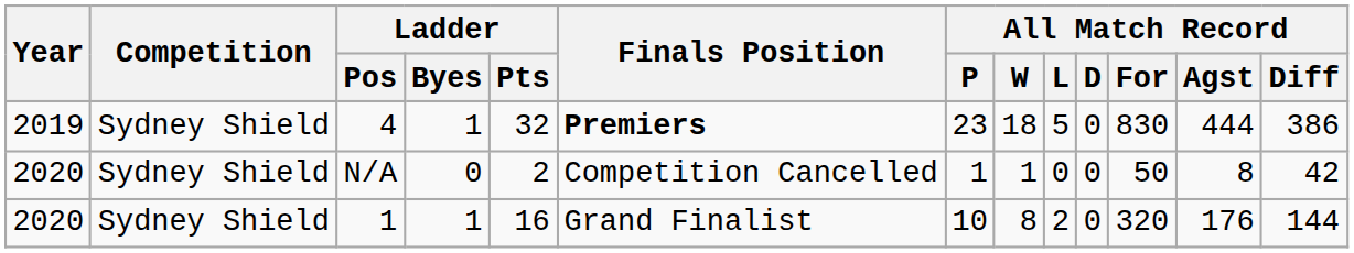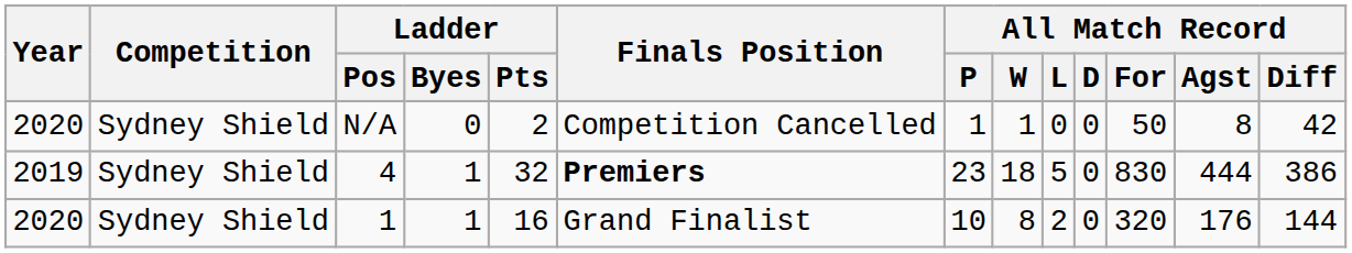 <table class="wikitable" width="auto" style="text-align: right">
 <tr>
 <th rowspan=2>Year</th>
 <th rowspan=2>Competition</th>
 <th colspan=3>Ladder</th>
 <th rowspan=2>Finals Position</th>
 <th colspan=7>All Match Record</th>
 </tr>
 <tr>
 <th>Pos</th>
 <th>Byes</th>
 <th>Pts</th>
 <th>P</th>
 <th>W</th>
 <th>L</th>
 <th>D</th>
 <th>For</th>
 <th>Agst</th>
 <th>Diff</th>
 </tr>
 <tr>
+<td>2020</td>
+<td align=center>Sydney Shield</td>
+<td>N/A</td>
+<td>0</td>
+<td>2</td>
+<td align=left>Competition Cancelled</td>
+<td>1</td>
+<td>1</td>
+<td>0</td>
+<td>0</td>
+<td>50</td>
+<td>8</td>
+<td>42</td>
+</tr>
+<tr>
 <td>2019</td>
 <td align=center>Sydney Shield</td>
 <td>4</td>
 <td>1</td>
 <td>32</td>
 <td align=left><strong>Premiers</strong></td>
 <td>23</td>
 <td>18</td>
 <td>5</td>
 <td>0</td>
 <td>830</td>
 <td>444</td>
 <td>386</td>
 </tr>
 <tr>
 <td>2020</td>
 <td align=center>Sydney Shield</td>
-<td>N/A</td>
-<td>0</td>
-<td>2</td>
-<td align=left>Competition Cancelled</td>
-<td>1</td>
-<td>1</td>
-<td>0</td>
-<td>0</td>
-<td>50</td>
-<td>8</td>
-<td>42</td>
-</tr>
-<tr>
-<td>2020</td>
-<td align=center>Sydney Shield</td>
 <td>1</td>
 <td>1</td>
 <td>16</td>
 <td align=left>Grand Finalist</td>
 <td>10</td>
 <td>8</td>
 <td>2</td>
 <td>0</td>
 <td>320</td>
 <td>176</td>
 <td>144</td>
 </tr>
 </table>
